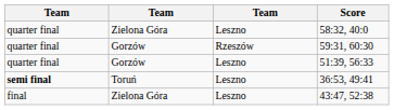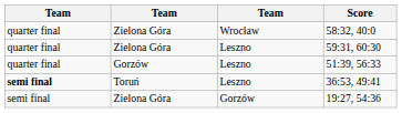 <table class="wikitable" style="font-size: 100%">
 <tr>
 <th width=150>Team</th>
 <th width=150>Team</th>
 <th width=150>Team</th>
 <th width=100>Score</th>
 </tr>
 <tr>
 <td>quarter final</td>
 <td>Zielona Góra</td>
-<td>Leszno</td>
+<td>Wrocław</td>
 <td>58:32, 40:0</td>
 </tr>
 <tr>
 <td>quarter final</td>
-<td>Gorzów</td>
-<td>Rzeszów</td>
+<td>Zielona Góra</td>
+<td>Leszno</td>
 <td>59:31, 60:30</td>
 </tr>
 <tr>
 <td>quarter final</td>
 <td>Gorzów</td>
 <td>Leszno</td>
 <td>51:39, 56:33</td>
 </tr>
 <tr>
 <td><strong>semi final</strong></td>
 <td>Toruń</td>
 <td>Leszno</td>
 <td>36:53, 49:41</td>
 </tr>
 <tr>
-<td>final</td>
+<td>semi final</td>
 <td>Zielona Góra</td>
-<td>Leszno</td>
-<td>43:47, 52:38</td>
+<td>Gorzów</td>
+<td>19:27, 54:36</td>
 </tr>
 </table>
